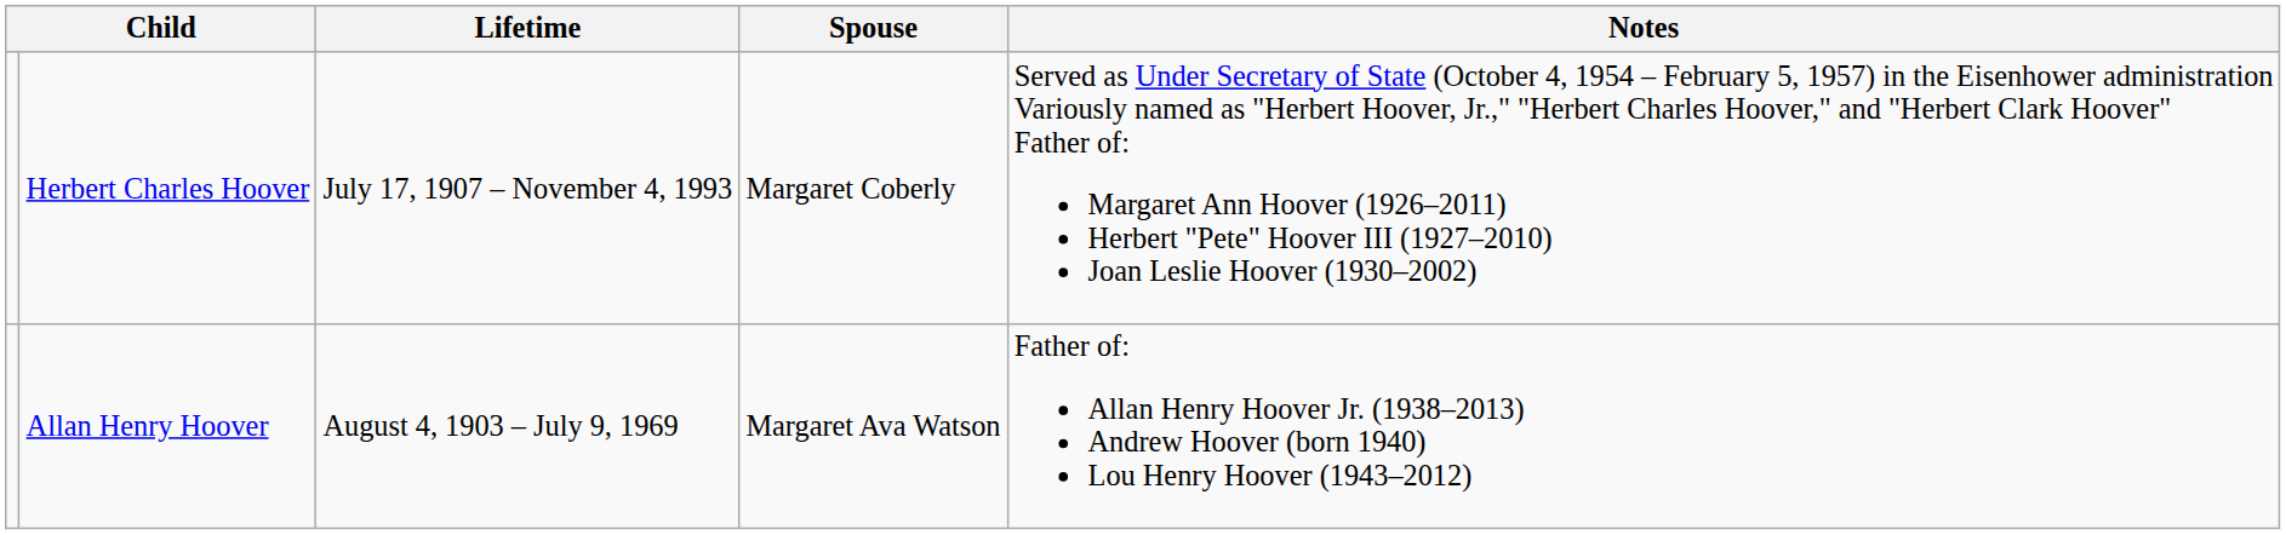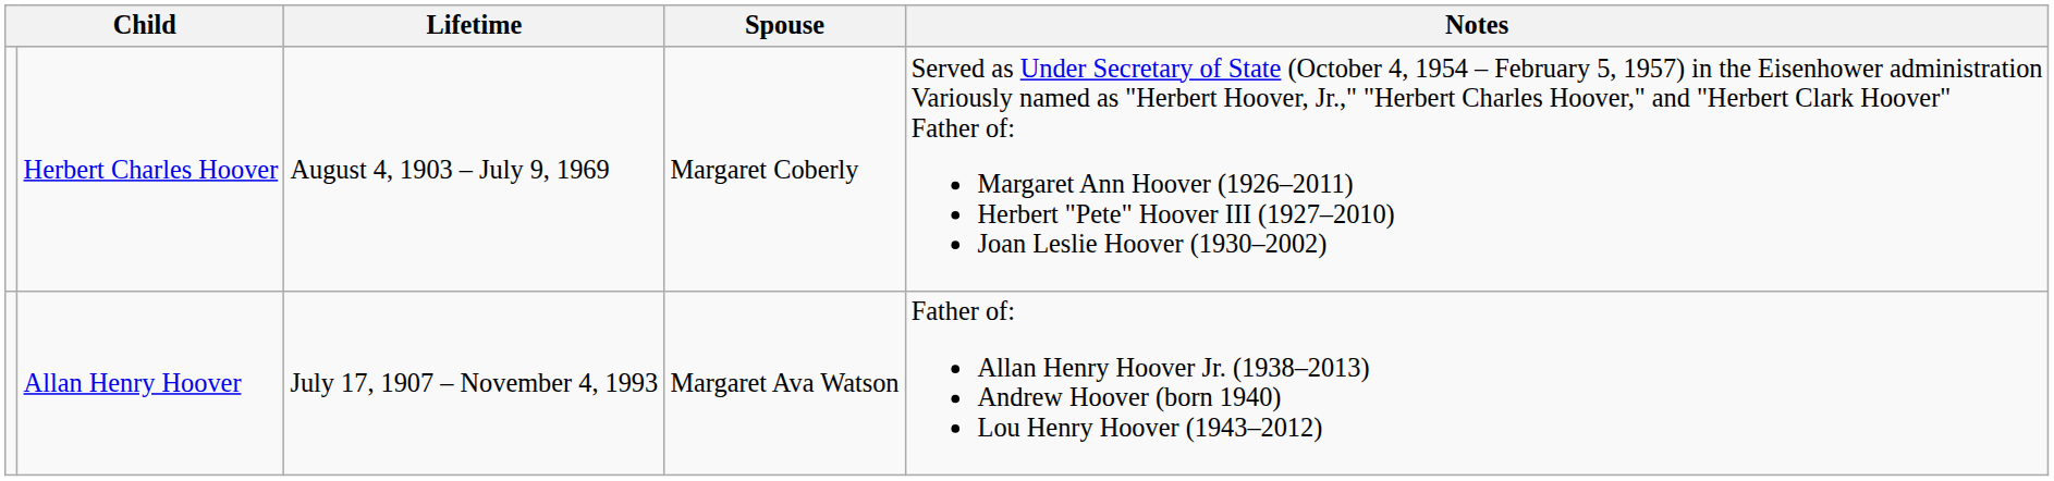 <table class="wikitable">
 <tr>
 <th colspan="2">Child</th>
 <th>Lifetime</th>
 <th>Spouse</th>
 <th>Notes</th>
 </tr>
 <tr>
 <td></td>
 <td><a href='#'>Herbert Charles Hoover</a></td>
-<td>July 17, 1907 – November 4, 1993</td>
+<td>August 4, 1903 – July 9, 1969</td>
 <td>Margaret Coberly</td>
 <td>Served as <a href='#'>Under Secretary of State</a> (October 4, 1954 – February 5, 1957) in the Eisenhower administration<br>Variously named as "Herbert Hoover, Jr.," "Herbert Charles Hoover," and "Herbert Clark Hoover"<br>Father of:<ul><li>Margaret Ann Hoover (1926–2011)</li><li>Herbert "Pete" Hoover III (1927–2010)</li><li>Joan Leslie Hoover (1930–2002)</li></ul></td>
 </tr>
 <tr>
 <td></td>
 <td><a href='#'>Allan Henry Hoover</a></td>
-<td>August 4, 1903 – July 9, 1969</td>
+<td>July 17, 1907 – November 4, 1993</td>
 <td>Margaret Ava Watson</td>
 <td>Father of:<br><ul><li>Allan Henry Hoover Jr. (1938–2013)</li><li>Andrew Hoover (born 1940)</li><li>Lou Henry Hoover (1943–2012)</li></ul></td>
 </tr>
 </table>
